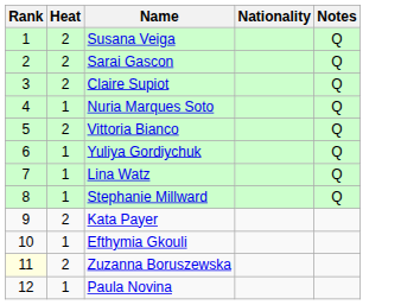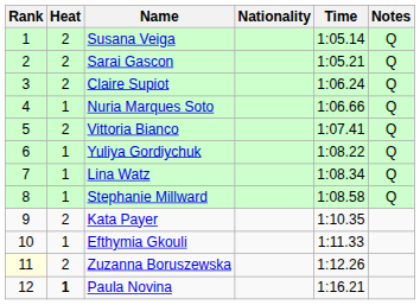 <table class="wikitable sortable" style="text-align:center">
 <tr>
 <th>Rank</th>
 <th>Heat</th>
 <th>Name</th>
 <th>Nationality</th>
+<th>Time</th>
 <th>Notes</th>
 </tr>
 <tr bgcolor=ccffcc>
 <td>1</td>
 <td>2</td>
 <td align=left><a href='#'>Susana Veiga</a></td>
 <td align=left></td>
+<td>1:05.14</td>
 <td>Q</td>
 </tr>
 <tr bgcolor=ccffcc>
 <td>2</td>
 <td>2</td>
 <td align=left><a href='#'>Sarai Gascon</a></td>
 <td align=left></td>
+<td>1:05.21</td>
 <td>Q</td>
 </tr>
 <tr bgcolor=ccffcc>
 <td>3</td>
 <td>2</td>
 <td align=left><a href='#'>Claire Supiot</a></td>
 <td align=left></td>
+<td>1:06.24</td>
 <td>Q</td>
 </tr>
 <tr bgcolor=ccffcc>
 <td>4</td>
 <td>1</td>
 <td align=left><a href='#'>Nuria Marques Soto</a></td>
 <td align=left></td>
+<td>1:06.66</td>
 <td>Q</td>
 </tr>
 <tr bgcolor=ccffcc>
 <td>5</td>
 <td>2</td>
 <td align=left><a href='#'>Vittoria Bianco</a></td>
 <td align=left></td>
+<td>1:07.41</td>
 <td>Q</td>
 </tr>
 <tr bgcolor=ccffcc>
 <td>6</td>
 <td>1</td>
 <td align=left><a href='#'>Yuliya Gordiychuk</a></td>
 <td align=left></td>
+<td>1:08.22</td>
 <td>Q</td>
 </tr>
 <tr bgcolor=ccffcc>
 <td>7</td>
 <td>1</td>
 <td align=left><a href='#'>Lina Watz</a></td>
 <td align=left></td>
+<td>1:08.34</td>
 <td>Q</td>
 </tr>
 <tr bgcolor=ccffcc>
 <td>8</td>
 <td>1</td>
 <td align=left><a href='#'>Stephanie Millward</a></td>
 <td align=left></td>
+<td>1:08.58</td>
 <td>Q</td>
 </tr>
 <tr>
 <td>9</td>
 <td>2</td>
 <td align=left><a href='#'>Kata Payer</a></td>
 <td align=left></td>
+<td>1:10.35</td>
 <td></td>
 </tr>
 <tr>
 <td>10</td>
 <td>1</td>
 <td align=left><a href='#'>Efthymia Gkouli</a></td>
 <td align=left></td>
+<td>1:11.33</td>
 <td></td>
 </tr>
 <tr>
 <td style="background: lightyellow;">11</td>
 <td>2</td>
 <td align=left><a href='#'>Zuzanna Boruszewska</a></td>
 <td align=left></td>
+<td>1:12.26</td>
 <td></td>
 </tr>
 <tr>
 <td>12</td>
-<td>1</td>
+<td><strong>1</strong></td>
 <td align=left><a href='#'>Paula Novina</a></td>
 <td align=left></td>
+<td>1:16.21</td>
 <td></td>
 </tr>
 </table>
